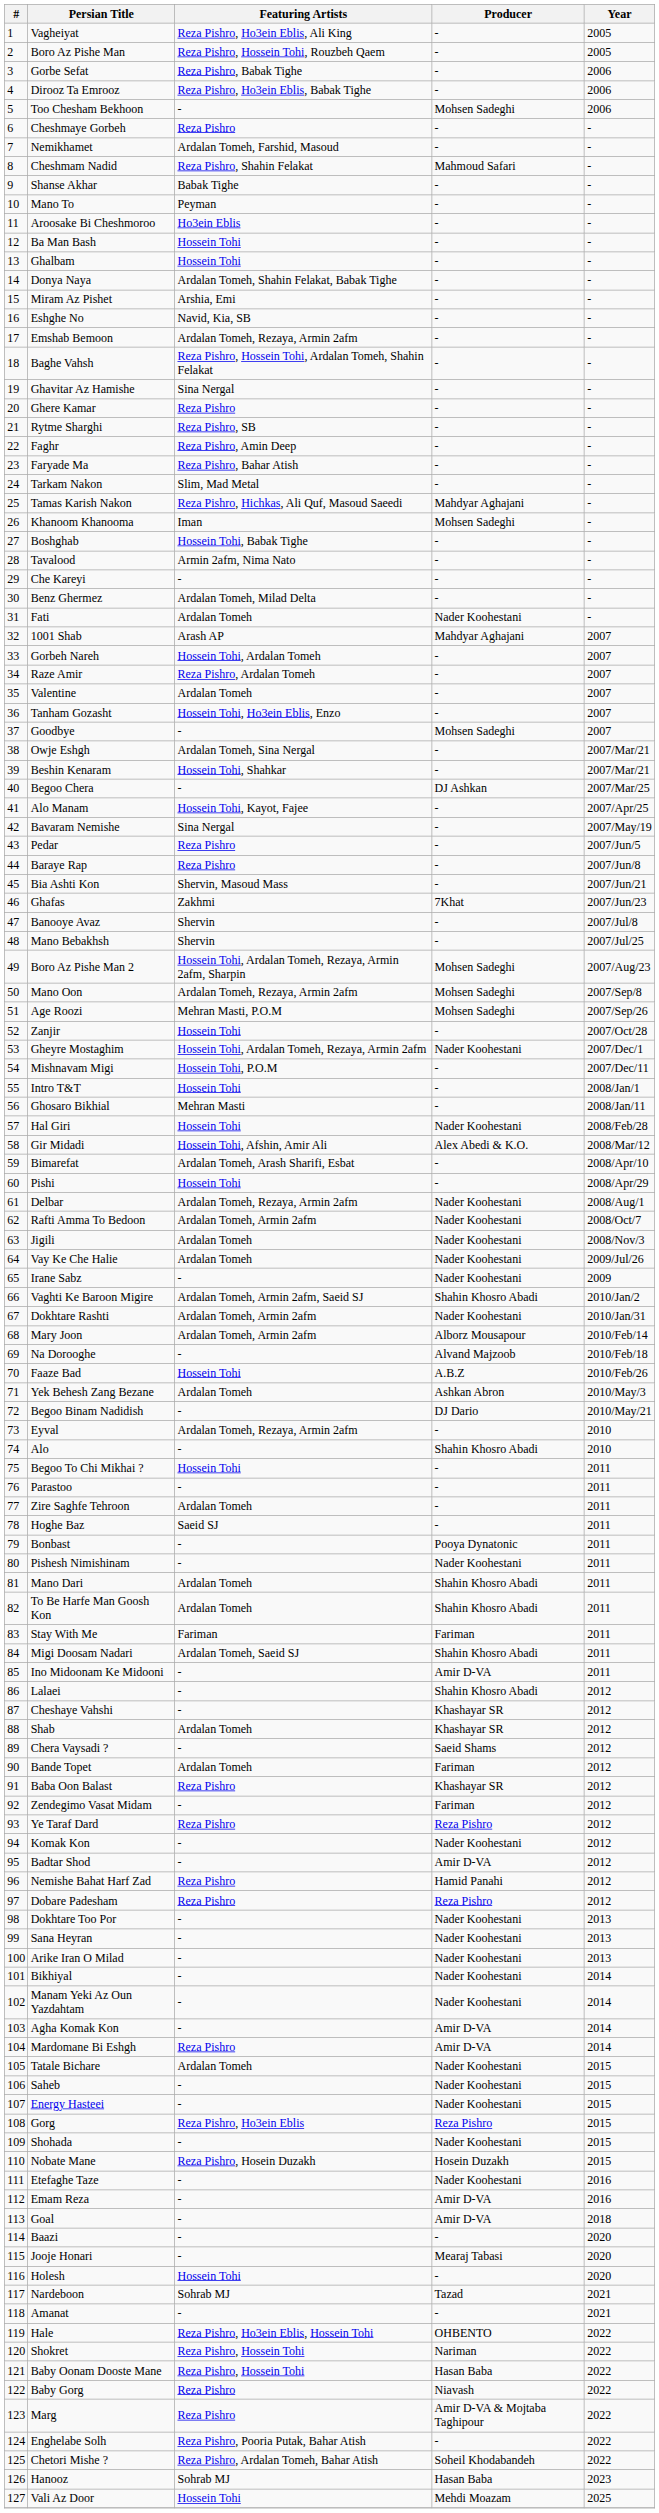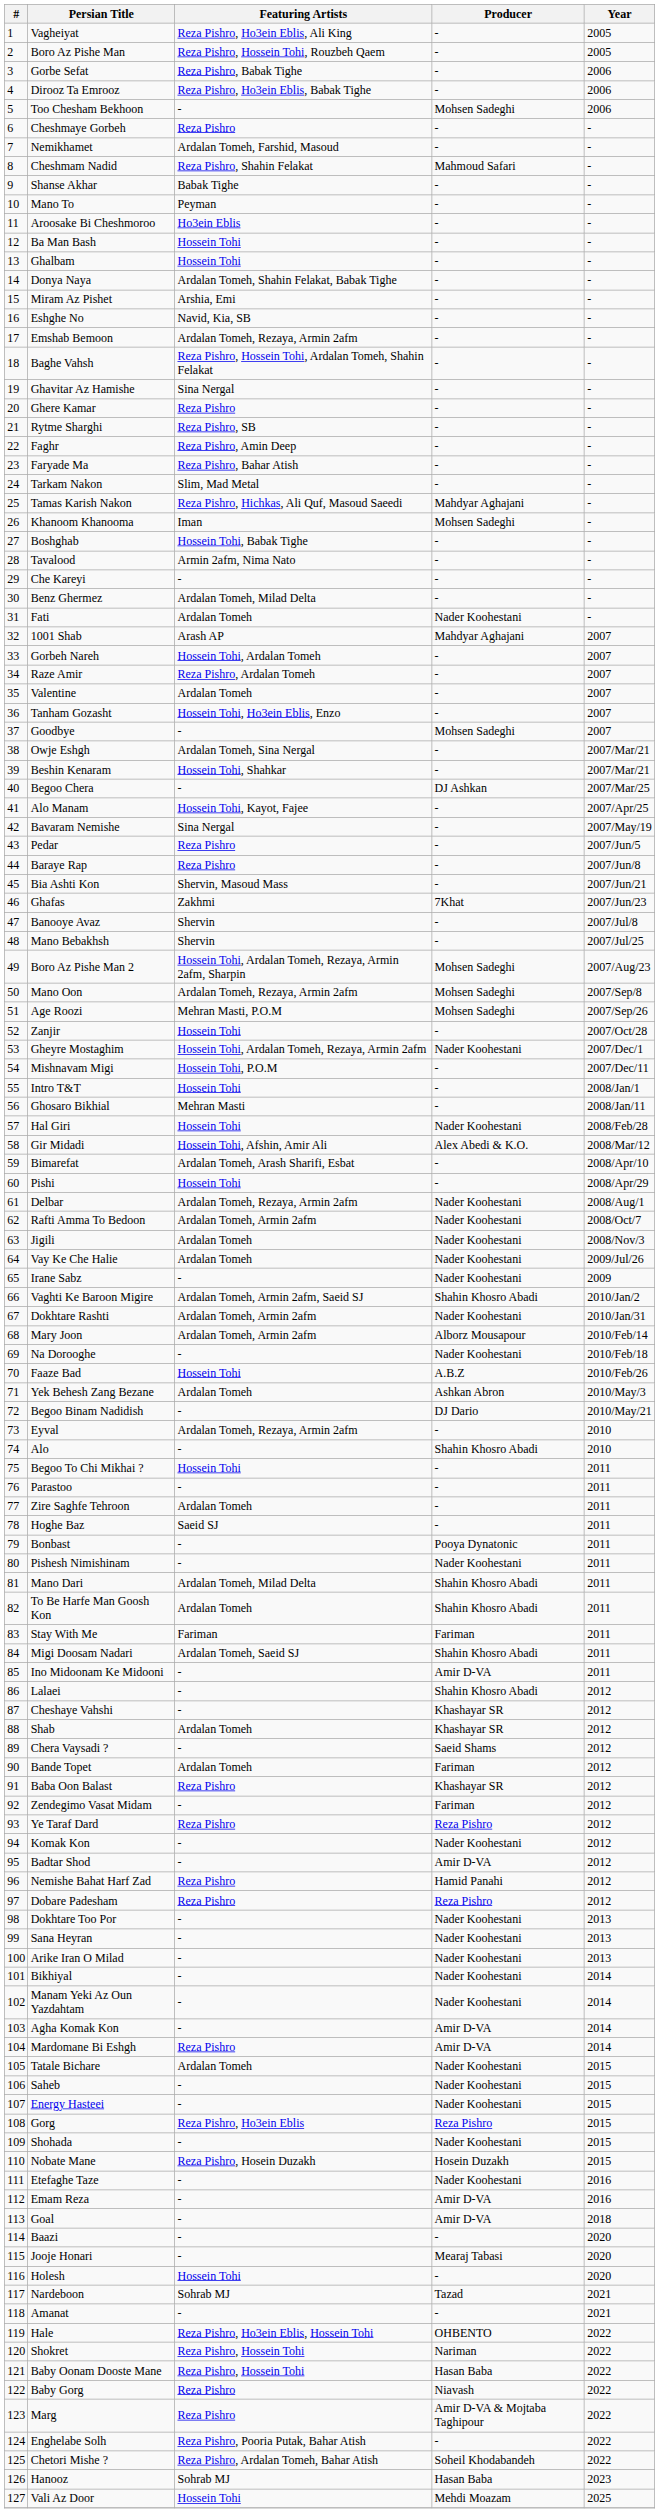 <table class="wikitable sortable">
 <tr>
 <th>#</th>
 <th>Persian Title</th>
 <th>Featuring Artists</th>
 <th>Producer</th>
 <th>Year</th>
 </tr>
 <tr>
 <td>1</td>
 <td>Vagheiyat</td>
 <td><a href='#'>Reza Pishro</a>, <a href='#'>Ho3ein Eblis</a>, Ali King</td>
 <td>-</td>
 <td>2005</td>
 </tr>
 <tr>
 <td>2</td>
 <td>Boro Az Pishe Man</td>
 <td><a href='#'>Reza Pishro</a>, <a href='#'>Hossein Tohi</a>, Rouzbeh Qaem</td>
 <td>-</td>
 <td>2005</td>
 </tr>
 <tr>
 <td>3</td>
 <td>Gorbe Sefat</td>
 <td><a href='#'>Reza Pishro</a>, Babak Tighe</td>
 <td>-</td>
 <td>2006</td>
 </tr>
 <tr>
 <td>4</td>
 <td>Dirooz Ta Emrooz</td>
 <td><a href='#'>Reza Pishro</a>, <a href='#'>Ho3ein Eblis</a>, Babak Tighe</td>
 <td>-</td>
 <td>2006</td>
 </tr>
 <tr>
 <td>5</td>
 <td>Too Chesham Bekhoon</td>
 <td>-</td>
 <td>Mohsen Sadeghi</td>
 <td>2006</td>
 </tr>
 <tr>
 <td>6</td>
 <td>Cheshmaye Gorbeh</td>
 <td><a href='#'>Reza Pishro</a></td>
 <td>-</td>
 <td>-</td>
 </tr>
 <tr>
 <td>7</td>
 <td>Nemikhamet</td>
 <td>Ardalan Tomeh, Farshid, Masoud</td>
 <td>-</td>
 <td>-</td>
 </tr>
 <tr>
 <td>8</td>
 <td>Cheshmam Nadid</td>
 <td><a href='#'>Reza Pishro</a>, Shahin Felakat</td>
 <td>Mahmoud Safari</td>
 <td>-</td>
 </tr>
 <tr>
 <td>9</td>
 <td>Shanse Akhar</td>
 <td>Babak Tighe</td>
 <td>-</td>
 <td>-</td>
 </tr>
 <tr>
 <td>10</td>
 <td>Mano To</td>
 <td>Peyman</td>
 <td>-</td>
 <td>-</td>
 </tr>
 <tr>
 <td>11</td>
 <td>Aroosake Bi Cheshmoroo</td>
 <td><a href='#'>Ho3ein Eblis</a></td>
 <td>-</td>
 <td>-</td>
 </tr>
 <tr>
 <td>12</td>
 <td>Ba Man Bash</td>
 <td><a href='#'>Hossein Tohi</a></td>
 <td>-</td>
 <td>-</td>
 </tr>
 <tr>
 <td>13</td>
 <td>Ghalbam</td>
 <td><a href='#'>Hossein Tohi</a></td>
 <td>-</td>
 <td>-</td>
 </tr>
 <tr>
 <td>14</td>
 <td>Donya Naya</td>
 <td>Ardalan Tomeh, Shahin Felakat, Babak Tighe</td>
 <td>-</td>
 <td>-</td>
 </tr>
 <tr>
 <td>15</td>
 <td>Miram Az Pishet</td>
 <td>Arshia, Emi</td>
 <td>-</td>
 <td>-</td>
 </tr>
 <tr>
 <td>16</td>
 <td>Eshghe No</td>
 <td>Navid, Kia, SB</td>
 <td>-</td>
 <td>-</td>
 </tr>
 <tr>
 <td>17</td>
 <td>Emshab Bemoon</td>
 <td>Ardalan Tomeh, Rezaya, Armin 2afm</td>
 <td>-</td>
 <td>-</td>
 </tr>
 <tr>
 <td>18</td>
 <td>Baghe Vahsh</td>
 <td><a href='#'>Reza Pishro</a>, <a href='#'>Hossein Tohi</a>, Ardalan Tomeh, Shahin Felakat</td>
 <td>-</td>
 <td>-</td>
 </tr>
 <tr>
 <td>19</td>
 <td>Ghavitar Az Hamishe</td>
 <td>Sina Nergal</td>
 <td>-</td>
 <td>-</td>
 </tr>
 <tr>
 <td>20</td>
 <td>Ghere Kamar</td>
 <td><a href='#'>Reza Pishro</a></td>
 <td>-</td>
 <td>-</td>
 </tr>
 <tr>
 <td>21</td>
 <td>Rytme Sharghi</td>
 <td><a href='#'>Reza Pishro</a>, SB</td>
 <td>-</td>
 <td>-</td>
 </tr>
 <tr>
 <td>22</td>
 <td>Faghr</td>
 <td><a href='#'>Reza Pishro</a>, Amin Deep</td>
 <td>-</td>
 <td>-</td>
 </tr>
 <tr>
 <td>23</td>
 <td>Faryade Ma</td>
 <td><a href='#'>Reza Pishro</a>, Bahar Atish</td>
 <td>-</td>
 <td>-</td>
 </tr>
 <tr>
 <td>24</td>
 <td>Tarkam Nakon</td>
 <td>Slim, Mad Metal</td>
 <td>-</td>
 <td>-</td>
 </tr>
 <tr>
 <td>25</td>
 <td>Tamas Karish Nakon</td>
 <td><a href='#'>Reza Pishro</a>, <a href='#'>Hichkas</a>, Ali Quf, Masoud Saeedi</td>
 <td>Mahdyar Aghajani</td>
 <td>-</td>
 </tr>
 <tr>
 <td>26</td>
 <td>Khanoom Khanooma</td>
 <td>Iman</td>
 <td>Mohsen Sadeghi</td>
 <td>-</td>
 </tr>
 <tr>
 <td>27</td>
 <td>Boshghab</td>
 <td><a href='#'>Hossein Tohi</a>, Babak Tighe</td>
 <td>-</td>
 <td>-</td>
 </tr>
 <tr>
 <td>28</td>
 <td>Tavalood</td>
 <td>Armin 2afm, Nima Nato</td>
 <td>-</td>
 <td>-</td>
 </tr>
 <tr>
 <td>29</td>
 <td>Che Kareyi</td>
 <td>-</td>
 <td>-</td>
 <td>-</td>
 </tr>
 <tr>
 <td>30</td>
 <td>Benz Ghermez</td>
 <td>Ardalan Tomeh, Milad Delta</td>
 <td>-</td>
 <td>-</td>
 </tr>
 <tr>
 <td>31</td>
 <td>Fati</td>
 <td>Ardalan Tomeh</td>
 <td>Nader Koohestani</td>
 <td>-</td>
 </tr>
 <tr>
 <td>32</td>
 <td>1001 Shab</td>
 <td>Arash AP</td>
 <td>Mahdyar Aghajani</td>
 <td>2007</td>
 </tr>
 <tr>
 <td>33</td>
 <td>Gorbeh Nareh</td>
 <td><a href='#'>Hossein Tohi</a>, Ardalan Tomeh</td>
 <td>-</td>
 <td>2007</td>
 </tr>
 <tr>
 <td>34</td>
 <td>Raze Amir</td>
 <td><a href='#'>Reza Pishro</a>, Ardalan Tomeh</td>
 <td>-</td>
 <td>2007</td>
 </tr>
 <tr>
 <td>35</td>
 <td>Valentine</td>
 <td>Ardalan Tomeh</td>
 <td>-</td>
 <td>2007</td>
 </tr>
 <tr>
 <td>36</td>
 <td>Tanham Gozasht</td>
 <td><a href='#'>Hossein Tohi</a>, <a href='#'>Ho3ein Eblis</a>, Enzo</td>
 <td>-</td>
 <td>2007</td>
 </tr>
 <tr>
 <td>37</td>
 <td>Goodbye</td>
 <td>-</td>
 <td>Mohsen Sadeghi</td>
 <td>2007</td>
 </tr>
 <tr>
 <td>38</td>
 <td>Owje Eshgh</td>
 <td>Ardalan Tomeh, Sina Nergal</td>
 <td>-</td>
 <td>2007/Mar/21</td>
 </tr>
 <tr>
 <td>39</td>
 <td>Beshin Kenaram</td>
 <td><a href='#'>Hossein Tohi</a>, Shahkar</td>
 <td>-</td>
 <td>2007/Mar/21</td>
 </tr>
 <tr>
 <td>40</td>
 <td>Begoo Chera</td>
 <td>-</td>
 <td>DJ Ashkan</td>
 <td>2007/Mar/25</td>
 </tr>
 <tr>
 <td>41</td>
 <td>Alo Manam</td>
 <td><a href='#'>Hossein Tohi</a>, Kayot, Fajee</td>
 <td>-</td>
 <td>2007/Apr/25</td>
 </tr>
 <tr>
 <td>42</td>
 <td>Bavaram Nemishe</td>
 <td>Sina Nergal</td>
 <td>-</td>
 <td>2007/May/19</td>
 </tr>
 <tr>
 <td>43</td>
 <td>Pedar</td>
 <td><a href='#'>Reza Pishro</a></td>
 <td>-</td>
 <td>2007/Jun/5</td>
 </tr>
 <tr>
 <td>44</td>
 <td>Baraye Rap</td>
 <td><a href='#'>Reza Pishro</a></td>
 <td>-</td>
 <td>2007/Jun/8</td>
 </tr>
 <tr>
 <td>45</td>
 <td>Bia Ashti Kon</td>
 <td>Shervin, Masoud Mass</td>
 <td>-</td>
 <td>2007/Jun/21</td>
 </tr>
 <tr>
 <td>46</td>
 <td>Ghafas</td>
 <td>Zakhmi</td>
 <td>7Khat</td>
 <td>2007/Jun/23</td>
 </tr>
 <tr>
 <td>47</td>
 <td>Banooye Avaz</td>
 <td>Shervin</td>
 <td>-</td>
 <td>2007/Jul/8</td>
 </tr>
 <tr>
 <td>48</td>
 <td>Mano Bebakhsh</td>
 <td>Shervin</td>
 <td>-</td>
 <td>2007/Jul/25</td>
 </tr>
 <tr>
 <td>49</td>
 <td>Boro Az Pishe Man 2</td>
 <td><a href='#'>Hossein Tohi</a>, Ardalan Tomeh, Rezaya, Armin 2afm, Sharpin</td>
 <td>Mohsen Sadeghi</td>
 <td>2007/Aug/23</td>
 </tr>
 <tr>
 <td>50</td>
 <td>Mano Oon</td>
 <td>Ardalan Tomeh, Rezaya, Armin 2afm</td>
 <td>Mohsen Sadeghi</td>
 <td>2007/Sep/8</td>
 </tr>
 <tr>
 <td>51</td>
 <td>Age Roozi</td>
 <td>Mehran Masti, P.O.M</td>
 <td>Mohsen Sadeghi</td>
 <td>2007/Sep/26</td>
 </tr>
 <tr>
 <td>52</td>
 <td>Zanjir</td>
 <td><a href='#'>Hossein Tohi</a></td>
 <td>-</td>
 <td>2007/Oct/28</td>
 </tr>
 <tr>
 <td>53</td>
 <td>Gheyre Mostaghim</td>
 <td><a href='#'>Hossein Tohi</a>, Ardalan Tomeh, Rezaya, Armin 2afm</td>
 <td>Nader Koohestani</td>
 <td>2007/Dec/1</td>
 </tr>
 <tr>
 <td>54</td>
 <td>Mishnavam Migi</td>
 <td><a href='#'>Hossein Tohi</a>, P.O.M</td>
 <td>-</td>
 <td>2007/Dec/11</td>
 </tr>
 <tr>
 <td>55</td>
 <td>Intro T&T</td>
 <td><a href='#'>Hossein Tohi</a></td>
 <td>-</td>
 <td>2008/Jan/1</td>
 </tr>
 <tr>
 <td>56</td>
 <td>Ghosaro Bikhial</td>
 <td>Mehran Masti</td>
 <td>-</td>
 <td>2008/Jan/11</td>
 </tr>
 <tr>
 <td>57</td>
 <td>Hal Giri</td>
 <td><a href='#'>Hossein Tohi</a></td>
 <td>Nader Koohestani</td>
 <td>2008/Feb/28</td>
 </tr>
 <tr>
 <td>58</td>
 <td>Gir Midadi</td>
 <td><a href='#'>Hossein Tohi</a>, Afshin, Amir Ali</td>
 <td>Alex Abedi & K.O.</td>
 <td>2008/Mar/12</td>
 </tr>
 <tr>
 <td>59</td>
 <td>Bimarefat</td>
 <td>Ardalan Tomeh, Arash Sharifi, Esbat</td>
 <td>-</td>
 <td>2008/Apr/10</td>
 </tr>
 <tr>
 <td>60</td>
 <td>Pishi</td>
 <td><a href='#'>Hossein Tohi</a></td>
 <td>-</td>
 <td>2008/Apr/29</td>
 </tr>
 <tr>
 <td>61</td>
 <td>Delbar</td>
 <td>Ardalan Tomeh, Rezaya, Armin 2afm</td>
 <td>Nader Koohestani</td>
 <td>2008/Aug/1</td>
 </tr>
 <tr>
 <td>62</td>
 <td>Rafti Amma To Bedoon</td>
 <td>Ardalan Tomeh, Armin 2afm</td>
 <td>Nader Koohestani</td>
 <td>2008/Oct/7</td>
 </tr>
 <tr>
 <td>63</td>
 <td>Jigili</td>
 <td>Ardalan Tomeh</td>
 <td>Nader Koohestani</td>
 <td>2008/Nov/3</td>
 </tr>
 <tr>
 <td>64</td>
 <td>Vay Ke Che Halie</td>
 <td>Ardalan Tomeh</td>
 <td>Nader Koohestani</td>
 <td>2009/Jul/26</td>
 </tr>
 <tr>
 <td>65</td>
 <td>Irane Sabz</td>
 <td>-</td>
 <td>Nader Koohestani</td>
 <td>2009</td>
 </tr>
 <tr>
 <td>66</td>
 <td>Vaghti Ke Baroon Migire</td>
 <td>Ardalan Tomeh, Armin 2afm, Saeid SJ</td>
 <td>Shahin Khosro Abadi</td>
 <td>2010/Jan/2</td>
 </tr>
 <tr>
 <td>67</td>
 <td>Dokhtare Rashti</td>
 <td>Ardalan Tomeh, Armin 2afm</td>
 <td>Nader Koohestani</td>
 <td>2010/Jan/31</td>
 </tr>
 <tr>
 <td>68</td>
 <td>Mary Joon</td>
 <td>Ardalan Tomeh, Armin 2afm</td>
 <td>Alborz Mousapour</td>
 <td>2010/Feb/14</td>
 </tr>
 <tr>
 <td>69</td>
 <td>Na Dorooghe</td>
 <td>-</td>
-<td>Alvand Majzoob</td>
+<td>Nader Koohestani</td>
 <td>2010/Feb/18</td>
 </tr>
 <tr>
 <td>70</td>
 <td>Faaze Bad</td>
 <td><a href='#'>Hossein Tohi</a></td>
 <td>A.B.Z</td>
 <td>2010/Feb/26</td>
 </tr>
 <tr>
 <td>71</td>
 <td>Yek Behesh Zang Bezane</td>
 <td>Ardalan Tomeh</td>
 <td>Ashkan Abron</td>
 <td>2010/May/3</td>
 </tr>
 <tr>
 <td>72</td>
 <td>Begoo Binam Nadidish</td>
 <td>-</td>
 <td>DJ Dario</td>
 <td>2010/May/21</td>
 </tr>
 <tr>
 <td>73</td>
 <td>Eyval</td>
 <td>Ardalan Tomeh, Rezaya, Armin 2afm</td>
 <td>-</td>
 <td>2010</td>
 </tr>
 <tr>
 <td>74</td>
 <td>Alo</td>
 <td>-</td>
 <td>Shahin Khosro Abadi</td>
 <td>2010</td>
 </tr>
 <tr>
 <td>75</td>
 <td>Begoo To Chi Mikhai ?</td>
 <td><a href='#'>Hossein Tohi</a></td>
 <td>-</td>
 <td>2011</td>
 </tr>
 <tr>
 <td>76</td>
 <td>Parastoo</td>
 <td>-</td>
 <td>-</td>
 <td>2011</td>
 </tr>
 <tr>
 <td>77</td>
 <td>Zire Saghfe Tehroon</td>
 <td>Ardalan Tomeh</td>
 <td>-</td>
 <td>2011</td>
 </tr>
 <tr>
 <td>78</td>
 <td>Hoghe Baz</td>
 <td>Saeid SJ</td>
 <td>-</td>
 <td>2011</td>
 </tr>
 <tr>
 <td>79</td>
 <td>Bonbast</td>
 <td>-</td>
 <td>Pooya Dynatonic</td>
 <td>2011</td>
 </tr>
 <tr>
 <td>80</td>
 <td>Pishesh Nimishinam</td>
 <td>-</td>
 <td>Nader Koohestani</td>
 <td>2011</td>
 </tr>
 <tr>
 <td>81</td>
 <td>Mano Dari</td>
-<td>Ardalan Tomeh</td>
+<td>Ardalan Tomeh, Milad Delta</td>
 <td>Shahin Khosro Abadi</td>
 <td>2011</td>
 </tr>
 <tr>
 <td>82</td>
 <td>To Be Harfe Man Goosh Kon</td>
 <td>Ardalan Tomeh</td>
 <td>Shahin Khosro Abadi</td>
 <td>2011</td>
 </tr>
 <tr>
 <td>83</td>
 <td>Stay With Me</td>
 <td>Fariman</td>
 <td>Fariman</td>
 <td>2011</td>
 </tr>
 <tr>
 <td>84</td>
 <td>Migi Doosam Nadari</td>
 <td>Ardalan Tomeh, Saeid SJ</td>
 <td>Shahin Khosro Abadi</td>
 <td>2011</td>
 </tr>
 <tr>
 <td>85</td>
 <td>Ino Midoonam Ke Midooni</td>
 <td>-</td>
 <td>Amir D-VA</td>
 <td>2011</td>
 </tr>
 <tr>
 <td>86</td>
 <td>Lalaei</td>
 <td>-</td>
 <td>Shahin Khosro Abadi</td>
 <td>2012</td>
 </tr>
 <tr>
 <td>87</td>
 <td>Cheshaye Vahshi</td>
 <td>-</td>
 <td>Khashayar SR</td>
 <td>2012</td>
 </tr>
 <tr>
 <td>88</td>
 <td>Shab</td>
 <td>Ardalan Tomeh</td>
 <td>Khashayar SR</td>
 <td>2012</td>
 </tr>
 <tr>
 <td>89</td>
 <td>Chera Vaysadi ?</td>
 <td>-</td>
 <td>Saeid Shams</td>
 <td>2012</td>
 </tr>
 <tr>
 <td>90</td>
 <td>Bande Topet</td>
 <td>Ardalan Tomeh</td>
 <td>Fariman</td>
 <td>2012</td>
 </tr>
 <tr>
 <td>91</td>
 <td>Baba Oon Balast</td>
 <td><a href='#'>Reza Pishro</a></td>
 <td>Khashayar SR</td>
 <td>2012</td>
 </tr>
 <tr>
 <td>92</td>
 <td>Zendegimo Vasat Midam</td>
 <td>-</td>
 <td>Fariman</td>
 <td>2012</td>
 </tr>
 <tr>
 <td>93</td>
 <td>Ye Taraf Dard</td>
 <td><a href='#'>Reza Pishro</a></td>
 <td><a href='#'>Reza Pishro</a></td>
 <td>2012</td>
 </tr>
 <tr>
 <td>94</td>
 <td>Komak Kon</td>
 <td>-</td>
 <td>Nader Koohestani</td>
 <td>2012</td>
 </tr>
 <tr>
 <td>95</td>
 <td>Badtar Shod</td>
 <td>-</td>
 <td>Amir D-VA</td>
 <td>2012</td>
 </tr>
 <tr>
 <td>96</td>
 <td>Nemishe Bahat Harf Zad</td>
 <td><a href='#'>Reza Pishro</a></td>
 <td>Hamid Panahi</td>
 <td>2012</td>
 </tr>
 <tr>
 <td>97</td>
 <td>Dobare Padesham</td>
 <td><a href='#'>Reza Pishro</a></td>
 <td><a href='#'>Reza Pishro</a></td>
 <td>2012</td>
 </tr>
 <tr>
 <td>98</td>
 <td>Dokhtare Too Por</td>
 <td>-</td>
 <td>Nader Koohestani</td>
 <td>2013</td>
 </tr>
 <tr>
 <td>99</td>
 <td>Sana Heyran</td>
 <td>-</td>
 <td>Nader Koohestani</td>
 <td>2013</td>
 </tr>
 <tr>
 <td>100</td>
 <td>Arike Iran O Milad</td>
 <td>-</td>
 <td>Nader Koohestani</td>
 <td>2013</td>
 </tr>
 <tr>
 <td>101</td>
 <td>Bikhiyal</td>
 <td>-</td>
 <td>Nader Koohestani</td>
 <td>2014</td>
 </tr>
 <tr>
 <td>102</td>
 <td>Manam Yeki Az Oun Yazdahtam</td>
 <td>-</td>
 <td>Nader Koohestani</td>
 <td>2014</td>
 </tr>
 <tr>
 <td>103</td>
 <td>Agha Komak Kon</td>
 <td>-</td>
 <td>Amir D-VA</td>
 <td>2014</td>
 </tr>
 <tr>
 <td>104</td>
 <td>Mardomane Bi Eshgh</td>
 <td><a href='#'>Reza Pishro</a></td>
 <td>Amir D-VA</td>
 <td>2014</td>
 </tr>
 <tr>
 <td>105</td>
 <td>Tatale Bichare</td>
 <td>Ardalan Tomeh</td>
 <td>Nader Koohestani</td>
 <td>2015</td>
 </tr>
 <tr>
 <td>106</td>
 <td>Saheb</td>
 <td>-</td>
 <td>Nader Koohestani</td>
 <td>2015</td>
 </tr>
 <tr>
 <td>107</td>
 <td><a href='#'>Energy Hasteei</a></td>
 <td>-</td>
 <td>Nader Koohestani</td>
 <td>2015</td>
 </tr>
 <tr>
 <td>108</td>
 <td>Gorg</td>
 <td><a href='#'>Reza Pishro</a>, <a href='#'>Ho3ein Eblis</a></td>
 <td><a href='#'>Reza Pishro</a></td>
 <td>2015</td>
 </tr>
 <tr>
 <td>109</td>
 <td>Shohada</td>
 <td>-</td>
 <td>Nader Koohestani</td>
 <td>2015</td>
 </tr>
 <tr>
 <td>110</td>
 <td>Nobate Mane</td>
 <td><a href='#'>Reza Pishro</a>, Hosein Duzakh</td>
 <td>Hosein Duzakh</td>
 <td>2015</td>
 </tr>
 <tr>
 <td>111</td>
 <td>Etefaghe Taze</td>
 <td>-</td>
 <td>Nader Koohestani</td>
 <td>2016</td>
 </tr>
 <tr>
 <td>112</td>
 <td>Emam Reza</td>
 <td>-</td>
 <td>Amir D-VA</td>
 <td>2016</td>
 </tr>
 <tr>
 <td>113</td>
 <td>Goal</td>
 <td>-</td>
 <td>Amir D-VA</td>
 <td>2018</td>
 </tr>
 <tr>
 <td>114</td>
 <td>Baazi</td>
 <td>-</td>
 <td>-</td>
 <td>2020</td>
 </tr>
 <tr>
 <td>115</td>
 <td>Jooje Honari</td>
 <td>-</td>
 <td>Mearaj Tabasi</td>
 <td>2020</td>
 </tr>
 <tr>
 <td>116</td>
 <td>Holesh</td>
 <td><a href='#'>Hossein Tohi</a></td>
 <td>-</td>
 <td>2020</td>
 </tr>
 <tr>
 <td>117</td>
 <td>Nardeboon</td>
 <td>Sohrab MJ</td>
 <td>Tazad</td>
 <td>2021</td>
 </tr>
 <tr>
 <td>118</td>
 <td>Amanat</td>
 <td>-</td>
 <td>-</td>
 <td>2021</td>
 </tr>
 <tr>
 <td>119</td>
 <td>Hale</td>
 <td><a href='#'>Reza Pishro</a>, <a href='#'>Ho3ein Eblis</a>, <a href='#'>Hossein Tohi</a></td>
 <td>OHBENTO</td>
 <td>2022</td>
 </tr>
 <tr>
 <td>120</td>
 <td>Shokret</td>
 <td><a href='#'>Reza Pishro</a>, <a href='#'>Hossein Tohi</a></td>
 <td>Nariman</td>
 <td>2022</td>
 </tr>
 <tr>
 <td>121</td>
 <td>Baby Oonam Dooste Mane</td>
 <td><a href='#'>Reza Pishro</a>, <a href='#'>Hossein Tohi</a></td>
 <td>Hasan Baba</td>
 <td>2022</td>
 </tr>
 <tr>
 <td>122</td>
 <td>Baby Gorg</td>
 <td><a href='#'>Reza Pishro</a></td>
 <td>Niavash</td>
 <td>2022</td>
 </tr>
 <tr>
 <td>123</td>
 <td>Marg</td>
 <td><a href='#'>Reza Pishro</a></td>
 <td>Amir D-VA & Mojtaba Taghipour</td>
 <td>2022</td>
 </tr>
 <tr>
 <td>124</td>
 <td>Enghelabe Solh</td>
 <td><a href='#'>Reza Pishro</a>, Pooria Putak, Bahar Atish</td>
 <td>-</td>
 <td>2022</td>
 </tr>
 <tr>
 <td>125</td>
 <td>Chetori Mishe ?</td>
 <td><a href='#'>Reza Pishro</a>, Ardalan Tomeh, Bahar Atish</td>
 <td>Soheil Khodabandeh</td>
 <td>2022</td>
 </tr>
 <tr>
 <td>126</td>
 <td>Hanooz</td>
 <td>Sohrab MJ</td>
 <td>Hasan Baba</td>
 <td>2023</td>
 </tr>
 <tr>
 <td>127</td>
 <td>Vali Az Door</td>
 <td><a href='#'>Hossein Tohi</a></td>
 <td>Mehdi Moazam</td>
 <td>2025</td>
 </tr>
 <tr>
 </tr>
 </table>
